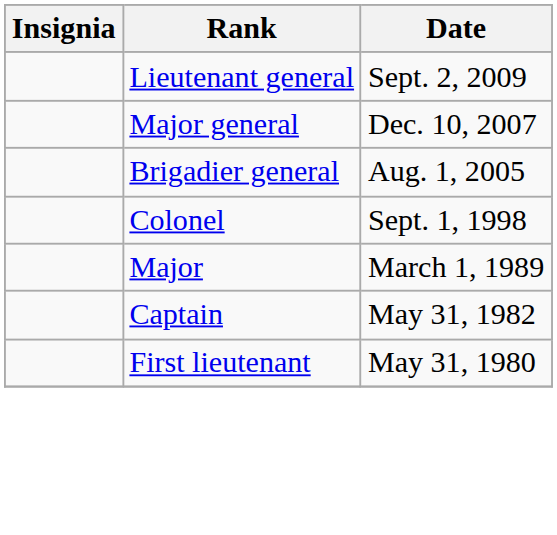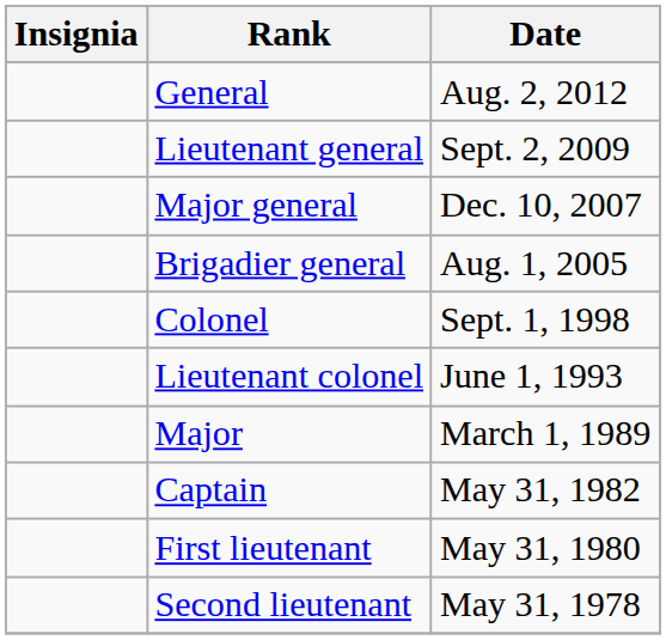 <table class="wikitable">
 <tr>
 <th>Insignia</th>
 <th>Rank</th>
 <th>Date</th>
+</tr>
+<tr>
+<td></td>
+<td><a href='#'>General</a></td>
+<td>Aug. 2, 2012</td>
 </tr>
 <tr>
 <td></td>
 <td><a href='#'>Lieutenant general</a></td>
 <td>Sept. 2, 2009</td>
 </tr>
 <tr>
 <td></td>
 <td><a href='#'>Major general</a></td>
 <td>Dec. 10, 2007</td>
 </tr>
 <tr>
 <td></td>
 <td><a href='#'>Brigadier general</a></td>
 <td>Aug. 1, 2005</td>
 </tr>
 <tr>
 <td></td>
 <td><a href='#'>Colonel</a></td>
 <td>Sept. 1, 1998</td>
 </tr>
 <tr>
 <td></td>
+<td><a href='#'>Lieutenant colonel</a></td>
+<td>June 1, 1993</td>
+</tr>
+<tr>
+<td></td>
 <td><a href='#'>Major</a></td>
 <td>March 1, 1989</td>
 </tr>
 <tr>
 <td></td>
 <td><a href='#'>Captain</a></td>
 <td>May 31, 1982</td>
 </tr>
 <tr>
 <td></td>
 <td><a href='#'>First lieutenant</a></td>
 <td>May 31, 1980</td>
 </tr>
 <tr>
+<td></td>
+<td><a href='#'>Second lieutenant</a></td>
+<td>May 31, 1978</td>
+</tr>
+<tr>
 </tr>
 </table>
